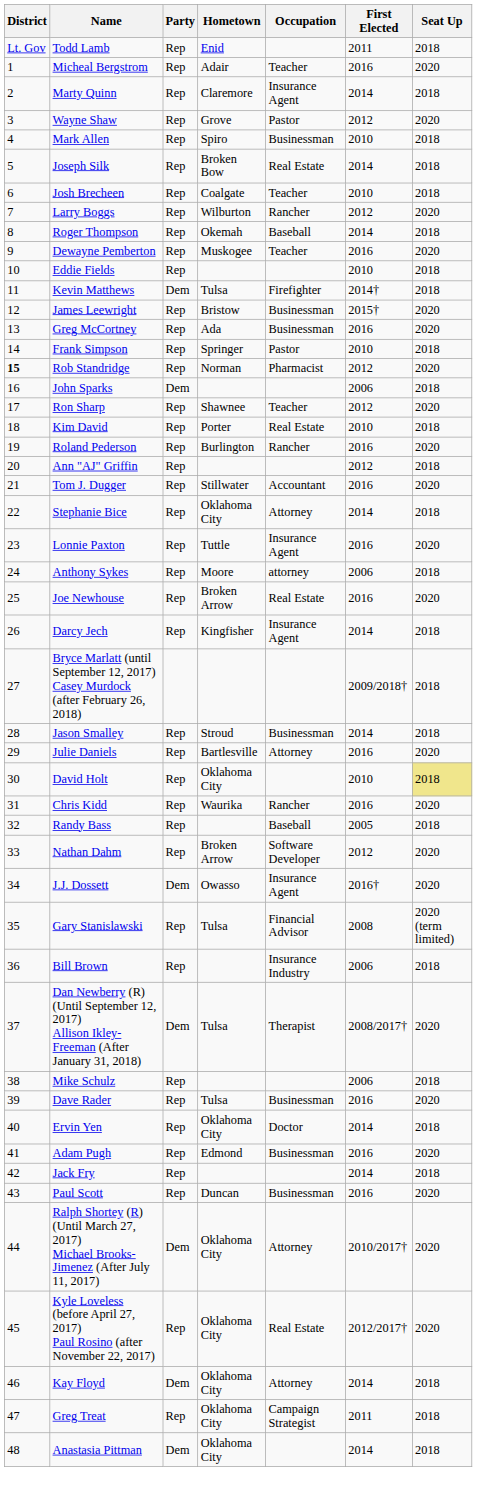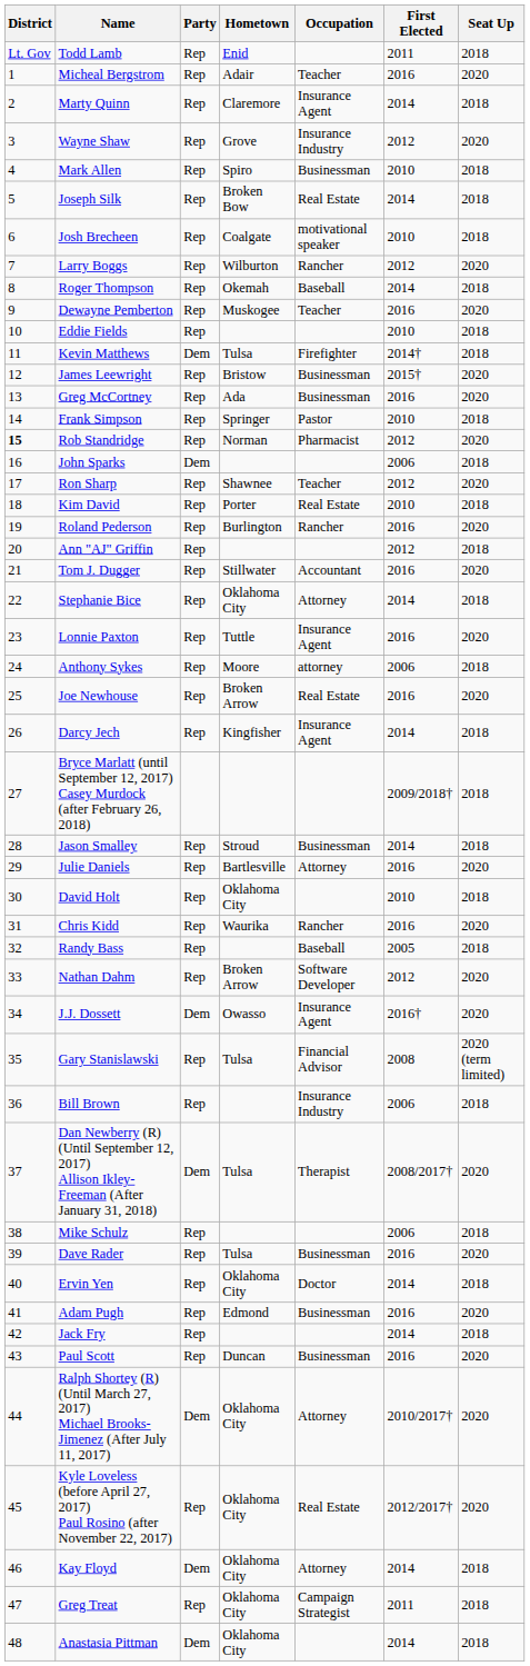 <table class="wikitable sortable">
 <tr>
 <th>District</th>
 <th>Name</th>
 <th>Party</th>
 <th>Hometown</th>
 <th>Occupation</th>
 <th>First Elected</th>
 <th>Seat Up</th>
 </tr>
 <tr>
 <td><a href='#'>Lt. Gov</a></td>
 <td><a href='#'>Todd Lamb</a></td>
 <td>Rep</td>
 <td><a href='#'>Enid</a></td>
 <td></td>
 <td>2011</td>
 <td>2018</td>
 </tr>
 <tr>
 <td>1</td>
 <td><a href='#'>Micheal Bergstrom</a></td>
 <td>Rep</td>
 <td>Adair</td>
 <td>Teacher</td>
 <td>2016</td>
 <td>2020</td>
 </tr>
 <tr>
 <td>2</td>
 <td><a href='#'>Marty Quinn</a></td>
 <td>Rep</td>
 <td>Claremore</td>
 <td>Insurance Agent</td>
 <td>2014</td>
 <td>2018</td>
 </tr>
 <tr>
 <td>3</td>
 <td><a href='#'>Wayne Shaw</a></td>
 <td>Rep</td>
 <td>Grove</td>
-<td>Pastor</td>
+<td>Insurance Industry</td>
 <td>2012</td>
 <td>2020</td>
 </tr>
 <tr>
 <td>4</td>
 <td><a href='#'>Mark Allen</a></td>
 <td>Rep</td>
 <td>Spiro</td>
 <td>Businessman</td>
 <td>2010</td>
 <td>2018</td>
 </tr>
 <tr>
 <td>5</td>
 <td><a href='#'>Joseph Silk</a></td>
 <td>Rep</td>
 <td>Broken Bow</td>
 <td>Real Estate</td>
 <td>2014</td>
 <td>2018</td>
 </tr>
 <tr>
 <td>6</td>
 <td><a href='#'>Josh Brecheen</a></td>
 <td>Rep</td>
 <td>Coalgate</td>
-<td>Teacher</td>
+<td>motivational speaker</td>
 <td>2010</td>
 <td>2018</td>
 </tr>
 <tr>
 <td>7</td>
 <td><a href='#'>Larry Boggs</a></td>
 <td>Rep</td>
 <td>Wilburton</td>
 <td>Rancher</td>
 <td>2012</td>
 <td>2020</td>
 </tr>
 <tr>
 <td>8</td>
 <td><a href='#'>Roger Thompson</a></td>
 <td>Rep</td>
 <td>Okemah</td>
 <td>Baseball</td>
 <td>2014</td>
 <td>2018</td>
 </tr>
 <tr>
 <td>9</td>
 <td><a href='#'>Dewayne Pemberton</a></td>
 <td>Rep</td>
 <td>Muskogee</td>
 <td>Teacher</td>
 <td>2016</td>
 <td>2020</td>
 </tr>
 <tr>
 <td>10</td>
 <td><a href='#'>Eddie Fields</a></td>
 <td>Rep</td>
 <td></td>
 <td></td>
 <td>2010</td>
 <td>2018</td>
 </tr>
 <tr>
 <td>11</td>
 <td><a href='#'>Kevin Matthews</a></td>
 <td>Dem</td>
 <td>Tulsa</td>
 <td>Firefighter</td>
 <td>2014†</td>
 <td>2018</td>
 </tr>
 <tr>
 <td>12</td>
 <td><a href='#'>James Leewright</a></td>
 <td>Rep</td>
 <td>Bristow</td>
 <td>Businessman</td>
 <td>2015†</td>
 <td>2020</td>
 </tr>
 <tr>
 <td>13</td>
 <td><a href='#'>Greg McCortney</a></td>
 <td>Rep</td>
 <td>Ada</td>
 <td>Businessman</td>
 <td>2016</td>
 <td>2020</td>
 </tr>
 <tr>
 <td>14</td>
 <td><a href='#'>Frank Simpson</a></td>
 <td>Rep</td>
 <td>Springer</td>
 <td>Pastor</td>
 <td>2010</td>
 <td>2018</td>
 </tr>
 <tr>
 <td><strong>15</strong></td>
 <td><a href='#'>Rob Standridge</a></td>
 <td>Rep</td>
 <td>Norman</td>
 <td>Pharmacist</td>
 <td>2012</td>
 <td>2020</td>
 </tr>
 <tr>
 <td>16</td>
 <td><a href='#'>John Sparks</a></td>
 <td>Dem</td>
 <td></td>
 <td></td>
 <td>2006</td>
 <td>2018</td>
 </tr>
 <tr>
 <td>17</td>
 <td><a href='#'>Ron Sharp</a></td>
 <td>Rep</td>
 <td>Shawnee</td>
 <td>Teacher</td>
 <td>2012</td>
 <td>2020</td>
 </tr>
 <tr>
 <td>18</td>
 <td><a href='#'>Kim David</a></td>
 <td>Rep</td>
 <td>Porter</td>
 <td>Real Estate</td>
 <td>2010</td>
 <td>2018</td>
 </tr>
 <tr>
 <td>19</td>
 <td><a href='#'>Roland Pederson</a></td>
 <td>Rep</td>
 <td>Burlington</td>
 <td>Rancher</td>
 <td>2016</td>
 <td>2020</td>
 </tr>
 <tr>
 <td>20</td>
 <td><a href='#'>Ann "AJ" Griffin</a></td>
 <td>Rep</td>
 <td></td>
 <td></td>
 <td>2012</td>
 <td>2018</td>
 </tr>
 <tr>
 <td>21</td>
 <td><a href='#'>Tom J. Dugger</a></td>
 <td>Rep</td>
 <td>Stillwater</td>
 <td>Accountant</td>
 <td>2016</td>
 <td>2020</td>
 </tr>
 <tr>
 <td>22</td>
 <td><a href='#'>Stephanie Bice</a></td>
 <td>Rep</td>
 <td>Oklahoma City</td>
 <td>Attorney</td>
 <td>2014</td>
 <td>2018</td>
 </tr>
 <tr>
 <td>23</td>
 <td><a href='#'>Lonnie Paxton</a></td>
 <td>Rep</td>
 <td>Tuttle</td>
 <td>Insurance Agent</td>
 <td>2016</td>
 <td>2020</td>
 </tr>
 <tr>
 <td>24</td>
 <td><a href='#'>Anthony Sykes</a></td>
 <td>Rep</td>
 <td>Moore</td>
 <td>attorney</td>
 <td>2006</td>
 <td>2018</td>
 </tr>
 <tr>
 <td>25</td>
 <td><a href='#'>Joe Newhouse</a></td>
 <td>Rep</td>
 <td>Broken Arrow</td>
 <td>Real Estate</td>
 <td>2016</td>
 <td>2020</td>
 </tr>
 <tr>
 <td>26</td>
 <td><a href='#'>Darcy Jech</a></td>
 <td>Rep</td>
 <td>Kingfisher</td>
 <td>Insurance Agent</td>
 <td>2014</td>
 <td>2018</td>
 </tr>
 <tr>
 <td>27</td>
 <td><a href='#'>Bryce Marlatt</a> (until September 12, 2017)<br><a href='#'>Casey Murdock</a> (after February 26, 2018)</td>
 <td></td>
 <td></td>
 <td></td>
 <td>2009/2018†</td>
 <td>2018</td>
 </tr>
 <tr>
 <td>28</td>
 <td><a href='#'>Jason Smalley</a></td>
 <td>Rep</td>
 <td>Stroud</td>
 <td>Businessman</td>
 <td>2014</td>
 <td>2018</td>
 </tr>
 <tr>
 <td>29</td>
 <td><a href='#'>Julie Daniels</a></td>
 <td>Rep</td>
 <td>Bartlesville</td>
 <td>Attorney</td>
 <td>2016</td>
 <td>2020</td>
 </tr>
 <tr>
 <td>30</td>
 <td><a href='#'>David Holt</a></td>
 <td>Rep</td>
 <td>Oklahoma City</td>
 <td></td>
 <td>2010</td>
-<td style="background: khaki;">2018</td>
+<td>2018</td>
 </tr>
 <tr>
 <td>31</td>
 <td><a href='#'>Chris Kidd</a></td>
 <td>Rep</td>
 <td>Waurika</td>
 <td>Rancher</td>
 <td>2016</td>
 <td>2020</td>
 </tr>
 <tr>
 <td>32</td>
 <td><a href='#'>Randy Bass</a></td>
 <td>Rep</td>
 <td></td>
 <td>Baseball</td>
 <td>2005</td>
 <td>2018</td>
 </tr>
 <tr>
 <td>33</td>
 <td><a href='#'>Nathan Dahm</a></td>
 <td>Rep</td>
 <td>Broken Arrow</td>
 <td>Software Developer</td>
 <td>2012</td>
 <td>2020</td>
 </tr>
 <tr>
 <td>34</td>
 <td><a href='#'>J.J. Dossett</a></td>
 <td>Dem</td>
 <td>Owasso</td>
 <td>Insurance Agent</td>
 <td>2016†</td>
 <td>2020</td>
 </tr>
 <tr>
 <td>35</td>
 <td><a href='#'>Gary Stanislawski</a></td>
 <td>Rep</td>
 <td>Tulsa</td>
 <td>Financial Advisor</td>
 <td>2008</td>
 <td>2020 (term limited)</td>
 </tr>
 <tr>
 <td>36</td>
 <td><a href='#'>Bill Brown</a></td>
 <td>Rep</td>
 <td></td>
 <td>Insurance Industry</td>
 <td>2006</td>
 <td>2018</td>
 </tr>
 <tr>
 <td>37</td>
 <td><a href='#'>Dan Newberry</a> (R) (Until September 12, 2017)<br><a href='#'>Allison Ikley-Freeman</a> (After January 31, 2018)</td>
 <td>Dem</td>
 <td>Tulsa</td>
 <td>Therapist</td>
 <td>2008/2017†</td>
 <td>2020</td>
 </tr>
 <tr>
 <td>38</td>
 <td><a href='#'>Mike Schulz</a></td>
 <td>Rep</td>
 <td></td>
 <td></td>
 <td>2006</td>
 <td>2018</td>
 </tr>
 <tr>
 <td>39</td>
 <td><a href='#'>Dave Rader</a></td>
 <td>Rep</td>
 <td>Tulsa</td>
 <td>Businessman</td>
 <td>2016</td>
 <td>2020</td>
 </tr>
 <tr>
 <td>40</td>
 <td><a href='#'>Ervin Yen</a></td>
 <td>Rep</td>
 <td>Oklahoma City</td>
 <td>Doctor</td>
 <td>2014</td>
 <td>2018</td>
 </tr>
 <tr>
 <td>41</td>
 <td><a href='#'>Adam Pugh</a></td>
 <td>Rep</td>
 <td>Edmond</td>
 <td>Businessman</td>
 <td>2016</td>
 <td>2020</td>
 </tr>
 <tr>
 <td>42</td>
 <td><a href='#'>Jack Fry</a></td>
 <td>Rep</td>
 <td></td>
 <td></td>
 <td>2014</td>
 <td>2018</td>
 </tr>
 <tr>
 <td>43</td>
 <td><a href='#'>Paul Scott</a></td>
 <td>Rep</td>
 <td>Duncan</td>
 <td>Businessman</td>
 <td>2016</td>
 <td>2020</td>
 </tr>
 <tr>
 <td>44</td>
 <td><a href='#'>Ralph Shortey</a> (<a href='#'>R</a>) (Until March 27, 2017)<br><a href='#'>Michael Brooks-Jimenez</a> (After July 11, 2017)</td>
 <td>Dem</td>
 <td>Oklahoma City</td>
 <td>Attorney</td>
 <td>2010/2017†</td>
 <td>2020</td>
 </tr>
 <tr>
 <td>45</td>
 <td><a href='#'>Kyle Loveless</a> (before April 27, 2017)<br><a href='#'>Paul Rosino</a> (after November 22, 2017)</td>
 <td>Rep</td>
 <td>Oklahoma City</td>
 <td>Real Estate</td>
 <td>2012/2017†</td>
 <td>2020</td>
 </tr>
 <tr>
 <td>46</td>
 <td><a href='#'>Kay Floyd</a></td>
 <td>Dem</td>
 <td>Oklahoma City</td>
 <td>Attorney</td>
 <td>2014</td>
 <td>2018</td>
 </tr>
 <tr>
 <td>47</td>
 <td><a href='#'>Greg Treat</a></td>
 <td>Rep</td>
 <td>Oklahoma City</td>
 <td>Campaign Strategist</td>
 <td>2011</td>
 <td>2018</td>
 </tr>
 <tr>
 <td>48</td>
 <td><a href='#'>Anastasia Pittman</a></td>
 <td>Dem</td>
 <td>Oklahoma City</td>
 <td></td>
 <td>2014</td>
 <td>2018</td>
 </tr>
 </table>
